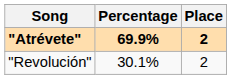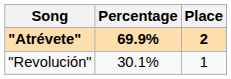 <table class="sortable wikitable" style="margin: 1em auto 1em auto; text-align:center">
 <tr>
 <th scope="col">Song</th>
 <th scope="col">Percentage</th>
 <th scope="col">Place</th>
 </tr>
 <tr style="font-weight:bold; background:navajowhite;">
 <td align="left">"Atrévete"</td>
 <td>69.9%</td>
 <td>2</td>
 </tr>
 <tr>
 <td align="left">"Revolución"</td>
 <td>30.1%</td>
-<td>2</td>
+<td>1</td>
 </tr>
 </table>
